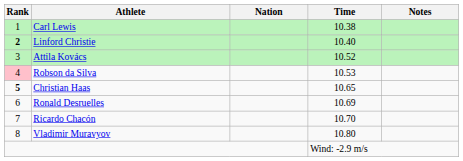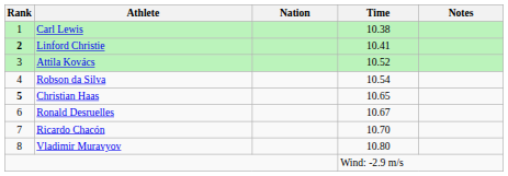 <table class="wikitable sortable" style="text-align:center;width: 60%;">
 <tr>
 <th scope="col" style="width: 10px;">Rank</th>
 <th scope="col">Athlete</th>
 <th scope="col">Nation</th>
 <th scope="col">Time</th>
 <th scope="col">Notes</th>
 </tr>
 <tr bgcolor=bbf3bb>
 <td>1</td>
 <td align=left><a href='#'>Carl Lewis</a></td>
 <td align=left></td>
 <td>10.38</td>
 <td></td>
 </tr>
 <tr bgcolor=bbf3bb>
 <td><strong>2</strong></td>
 <td align=left><a href='#'>Linford Christie</a></td>
 <td align=left></td>
-<td>10.40</td>
+<td>10.41</td>
 <td></td>
 </tr>
 <tr bgcolor=bbf3bb>
 <td>3</td>
 <td align=left><a href='#'>Attila Kovács</a></td>
 <td align=left></td>
 <td>10.52</td>
 <td></td>
 </tr>
 <tr>
-<td style="background: pink;">4</td>
+<td>4</td>
 <td align=left><a href='#'>Robson da Silva</a></td>
 <td align=left></td>
-<td>10.53</td>
+<td>10.54</td>
 <td></td>
 </tr>
 <tr>
 <td><strong>5</strong></td>
 <td align=left><a href='#'>Christian Haas</a></td>
 <td align=left></td>
 <td>10.65</td>
 <td></td>
 </tr>
 <tr>
 <td>6</td>
 <td align=left><a href='#'>Ronald Desruelles</a></td>
 <td align=left></td>
-<td>10.69</td>
+<td>10.67</td>
 <td></td>
 </tr>
 <tr>
 <td>7</td>
 <td align=left><a href='#'>Ricardo Chacón</a></td>
 <td align=left></td>
 <td>10.70</td>
 <td></td>
 </tr>
 <tr>
 <td>8</td>
 <td align=left><a href='#'>Vladimir Muravyov</a></td>
 <td align=left></td>
 <td>10.80</td>
 <td></td>
 </tr>
 <tr class="sortbottom">
 <td colspan="3"></td>
 <td colspan="2" style="text-align:left;">Wind: -2.9 m/s</td>
 </tr>
 </table>
